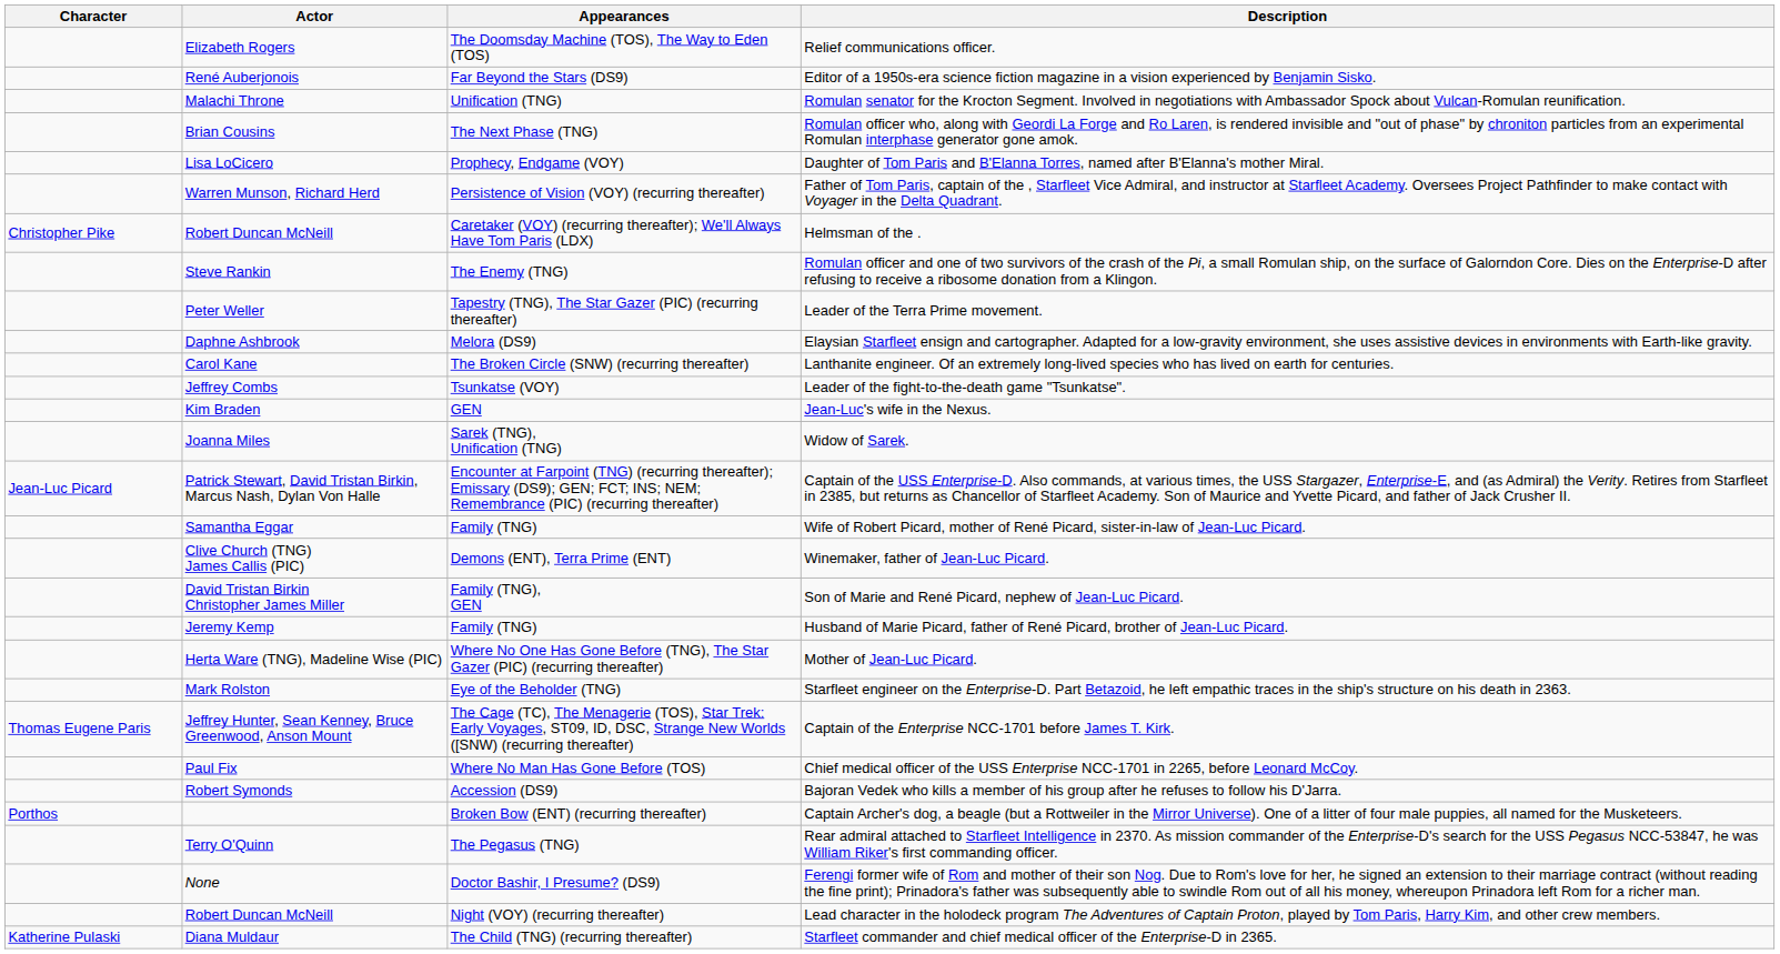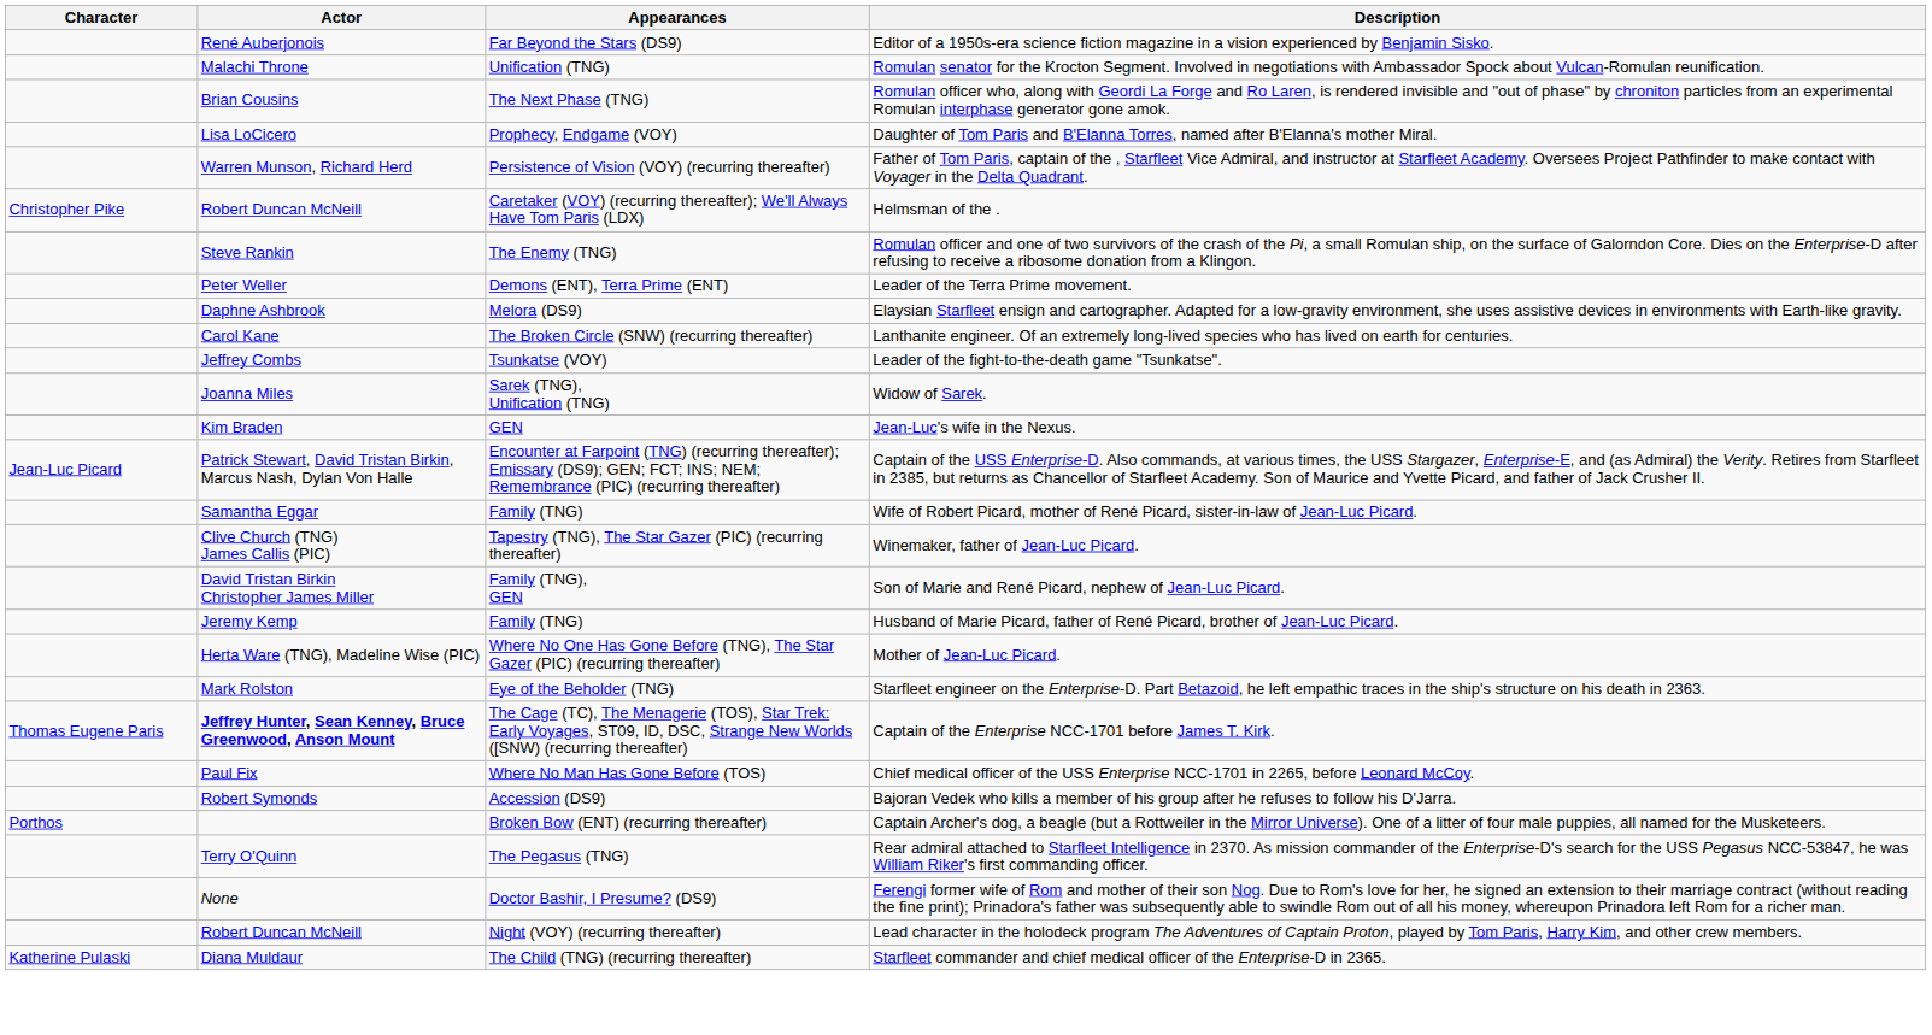 <table class="wikitable">
 <tr>
 <th width="10%">Character</th>
 <th width="15%">Actor</th>
 <th width="20%">Appearances</th>
 <th width="55%">Description</th>
-</tr>
-<tr>
-<td></td>
-<td><a href='#'>Elizabeth Rogers</a></td>
-<td><a href='#'>The Doomsday Machine</a> (TOS), <a href='#'>The Way to Eden</a> (TOS)</td>
-<td>Relief communications officer.</td>
 </tr>
 <tr>
 <td></td>
 <td><a href='#'>René Auberjonois</a></td>
 <td><a href='#'>Far Beyond the Stars</a> (DS9)</td>
 <td>Editor of a 1950s-era science fiction magazine in a vision experienced by <a href='#'>Benjamin Sisko</a>.</td>
 </tr>
 <tr>
 <td></td>
 <td><a href='#'>Malachi Throne</a></td>
 <td><a href='#'>Unification</a> (TNG)</td>
 <td><a href='#'>Romulan</a> <a href='#'>senator</a> for the Krocton Segment. Involved in negotiations with Ambassador Spock about <a href='#'>Vulcan</a>-Romulan reunification.</td>
 </tr>
 <tr>
 <td></td>
 <td><a href='#'>Brian Cousins</a></td>
 <td><a href='#'>The Next Phase</a> (TNG)</td>
 <td><a href='#'>Romulan</a> officer who, along with <a href='#'>Geordi La Forge</a> and <a href='#'>Ro Laren</a>, is rendered invisible and "out of phase" by <a href='#'>chroniton</a> particles from an experimental Romulan <a href='#'>interphase</a> generator gone amok.</td>
 </tr>
 <tr>
 <td></td>
 <td><a href='#'>Lisa LoCicero</a></td>
 <td><a href='#'>Prophecy</a>, <a href='#'>Endgame</a> (VOY)</td>
 <td>Daughter of <a href='#'>Tom Paris</a> and <a href='#'>B'Elanna Torres</a>, named after B'Elanna's mother Miral.</td>
 </tr>
 <tr>
 <td></td>
 <td><a href='#'>Warren Munson</a>, <a href='#'>Richard Herd</a></td>
 <td><a href='#'>Persistence of Vision</a> (VOY) (recurring thereafter)</td>
 <td>Father of <a href='#'>Tom Paris</a>, captain of the , <a href='#'>Starfleet</a> Vice Admiral, and instructor at <a href='#'>Starfleet Academy</a>. Oversees Project Pathfinder to make contact with <em>Voyager</em> in the <a href='#'>Delta Quadrant</a>.</td>
 </tr>
 <tr>
 <td><a href='#'>Christopher Pike</a></td>
 <td><a href='#'>Robert Duncan McNeill</a></td>
 <td><a href='#'>Caretaker</a> (<a href='#'>VOY</a>) (recurring thereafter); <a href='#'>We'll Always Have Tom Paris</a> (LDX)</td>
 <td>Helmsman of the .</td>
 </tr>
 <tr>
 <td></td>
 <td><a href='#'>Steve Rankin</a></td>
 <td><a href='#'>The Enemy</a> (TNG)</td>
 <td><a href='#'>Romulan</a> officer and one of two survivors of the crash of the <em>Pi</em>, a small Romulan ship, on the surface of Galorndon Core. Dies on the <em>Enterprise</em>-D after refusing to receive a ribosome donation from a Klingon.</td>
 </tr>
 <tr>
 <td></td>
 <td><a href='#'>Peter Weller</a></td>
-<td><a href='#'>Tapestry</a> (TNG), <a href='#'>The Star Gazer</a> (PIC) (recurring thereafter)</td>
+<td><a href='#'>Demons</a> (ENT), <a href='#'>Terra Prime</a> (ENT)</td>
 <td>Leader of the Terra Prime movement.</td>
 </tr>
 <tr>
 <td></td>
 <td><a href='#'>Daphne Ashbrook</a></td>
 <td><a href='#'>Melora</a> (DS9)</td>
 <td>Elaysian <a href='#'>Starfleet</a> ensign and cartographer. Adapted for a low-gravity environment, she uses assistive devices in environments with Earth-like gravity.</td>
 </tr>
 <tr>
 <td></td>
 <td><a href='#'>Carol Kane</a></td>
 <td><a href='#'>The Broken Circle</a> (SNW) (recurring thereafter)</td>
 <td>Lanthanite engineer. Of an extremely long-lived species who has lived on earth for centuries.</td>
 </tr>
 <tr>
 <td></td>
 <td><a href='#'>Jeffrey Combs</a></td>
 <td><a href='#'>Tsunkatse</a> (VOY)</td>
 <td>Leader of the fight-to-the-death game "Tsunkatse".</td>
 </tr>
 <tr>
 <td></td>
+<td><a href='#'>Joanna Miles</a></td>
+<td><a href='#'>Sarek</a> (TNG),<br><a href='#'>Unification</a> (TNG)</td>
+<td>Widow of <a href='#'>Sarek</a>.</td>
+</tr>
+<tr>
+<td></td>
 <td><a href='#'>Kim Braden</a></td>
 <td><a href='#'>GEN</a></td>
 <td><a href='#'>Jean-Luc</a>'s wife in the Nexus.</td>
-</tr>
-<tr>
-<td></td>
-<td><a href='#'>Joanna Miles</a></td>
-<td><a href='#'>Sarek</a> (TNG),<br><a href='#'>Unification</a> (TNG)</td>
-<td>Widow of <a href='#'>Sarek</a>.</td>
 </tr>
 <tr>
 <td><a href='#'>Jean-Luc Picard</a></td>
 <td><a href='#'>Patrick Stewart</a>, <a href='#'>David Tristan Birkin</a>, Marcus Nash, Dylan Von Halle</td>
 <td><a href='#'>Encounter at Farpoint</a> (<a href='#'>TNG</a>) (recurring thereafter); <a href='#'>Emissary</a> (DS9); GEN; FCT; INS; NEM; <a href='#'>Remembrance</a> (PIC) (recurring thereafter)</td>
 <td>Captain of the <a href='#'>USS <em>Enterprise</em>-D</a>. Also commands, at various times, the USS <em>Stargazer</em>, <a href='#'><em>Enterprise</em>-E</a>, and (as Admiral) the <em>Verity</em>. Retires from Starfleet in 2385, but returns as Chancellor of Starfleet Academy. Son of Maurice and Yvette Picard, and father of Jack Crusher II.</td>
 </tr>
 <tr>
 <td></td>
 <td><a href='#'>Samantha Eggar</a></td>
 <td><a href='#'>Family</a> (TNG)</td>
 <td>Wife of Robert Picard, mother of René Picard, sister-in-law of <a href='#'>Jean-Luc Picard</a>.</td>
 </tr>
 <tr>
 <td></td>
 <td><a href='#'>Clive Church</a> (TNG)<br><a href='#'>James Callis</a> (PIC)</td>
-<td><a href='#'>Demons</a> (ENT), <a href='#'>Terra Prime</a> (ENT)</td>
+<td><a href='#'>Tapestry</a> (TNG), <a href='#'>The Star Gazer</a> (PIC) (recurring thereafter)</td>
 <td>Winemaker, father of <a href='#'>Jean-Luc Picard</a>.</td>
 </tr>
 <tr>
 <td></td>
 <td><a href='#'>David Tristan Birkin</a><br><a href='#'>Christopher James Miller</a></td>
 <td><a href='#'>Family</a> (TNG),<br> <a href='#'>GEN</a></td>
 <td>Son of Marie and René Picard, nephew of <a href='#'>Jean-Luc Picard</a>.</td>
 </tr>
 <tr>
 <td></td>
 <td><a href='#'>Jeremy Kemp</a></td>
 <td><a href='#'>Family</a> (TNG)</td>
 <td>Husband of Marie Picard, father of René Picard, brother of <a href='#'>Jean-Luc Picard</a>.</td>
 </tr>
 <tr>
 <td></td>
 <td><a href='#'>Herta Ware</a> (TNG), Madeline Wise (PIC)</td>
 <td><a href='#'>Where No One Has Gone Before</a> (TNG), <a href='#'>The Star Gazer</a> (PIC) (recurring thereafter)</td>
 <td>Mother of <a href='#'>Jean-Luc Picard</a>.</td>
 </tr>
 <tr>
 <td></td>
 <td><a href='#'>Mark Rolston</a></td>
 <td><a href='#'>Eye of the Beholder</a> (TNG)</td>
 <td>Starfleet engineer on the <em>Enterprise</em>-D. Part <a href='#'>Betazoid</a>, he left empathic traces in the ship's structure on his death in 2363.</td>
 </tr>
 <tr>
 <td><a href='#'>Thomas Eugene Paris</a></td>
-<td><a href='#'>Jeffrey Hunter</a>, <a href='#'>Sean Kenney</a>, <a href='#'>Bruce Greenwood</a>, <a href='#'>Anson Mount</a></td>
+<td><strong><a href='#'>Jeffrey Hunter</a>, <a href='#'>Sean Kenney</a>, <a href='#'>Bruce Greenwood</a>, <a href='#'>Anson Mount</a></strong></td>
 <td><a href='#'>The Cage</a> (TC), <a href='#'>The Menagerie</a> (TOS), <a href='#'>Star Trek: Early Voyages</a>, ST09, ID, DSC, <a href='#'>Strange New Worlds</a> ([SNW) (recurring thereafter)</td>
 <td>Captain of the <em>Enterprise</em> NCC-1701 before <a href='#'>James T. Kirk</a>.</td>
 </tr>
 <tr>
 <td></td>
 <td><a href='#'>Paul Fix</a></td>
 <td><a href='#'>Where No Man Has Gone Before</a> (TOS)</td>
 <td>Chief medical officer of the USS <em>Enterprise</em> NCC-1701 in 2265, before <a href='#'>Leonard McCoy</a>.</td>
 </tr>
 <tr>
 <td></td>
 <td><a href='#'>Robert Symonds</a></td>
 <td><a href='#'>Accession</a> (DS9)</td>
 <td>Bajoran Vedek who kills a member of his group after he refuses to follow his D'Jarra.</td>
 </tr>
 <tr>
 <td><a href='#'>Porthos</a></td>
 <td></td>
 <td><a href='#'>Broken Bow</a> (ENT) (recurring thereafter)</td>
 <td>Captain Archer's dog, a beagle (but a Rottweiler in the <a href='#'>Mirror Universe</a>). One of a litter of four male puppies, all named for the Musketeers.</td>
 </tr>
 <tr>
 <td></td>
 <td><a href='#'>Terry O'Quinn</a></td>
 <td><a href='#'>The Pegasus</a> (TNG)</td>
 <td>Rear admiral attached to <a href='#'>Starfleet Intelligence</a> in 2370. As mission commander of the <em>Enterprise</em>-D's search for the USS <em>Pegasus</em> NCC-53847, he was <a href='#'>William Riker</a>'s first commanding officer.</td>
 </tr>
 <tr>
 <td></td>
 <td><em>None</em></td>
 <td><a href='#'>Doctor Bashir, I Presume?</a> (DS9)</td>
 <td><a href='#'>Ferengi</a> former wife of <a href='#'>Rom</a> and mother of their son <a href='#'>Nog</a>. Due to Rom's love for her, he signed an extension to their marriage contract (without reading the fine print); Prinadora's father was subsequently able to swindle Rom out of all his money, whereupon Prinadora left Rom for a richer man.</td>
 </tr>
 <tr>
 <td></td>
 <td><a href='#'>Robert Duncan McNeill</a></td>
 <td><a href='#'>Night</a> (VOY) (recurring thereafter)</td>
 <td>Lead character in the holodeck program <em>The Adventures of Captain Proton</em>, played by <a href='#'>Tom Paris</a>, <a href='#'>Harry Kim</a>, and other crew members.</td>
 </tr>
 <tr>
 <td><a href='#'>Katherine Pulaski</a></td>
 <td><a href='#'>Diana Muldaur</a></td>
 <td><a href='#'>The Child</a> (TNG) (recurring thereafter)</td>
 <td><a href='#'>Starfleet</a> commander and chief medical officer of the <em>Enterprise</em>-D in 2365.</td>
 </tr>
 </table>
